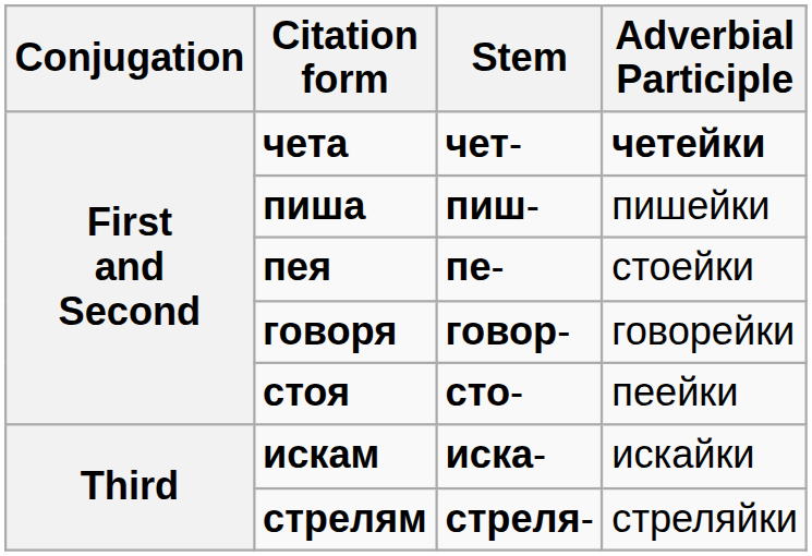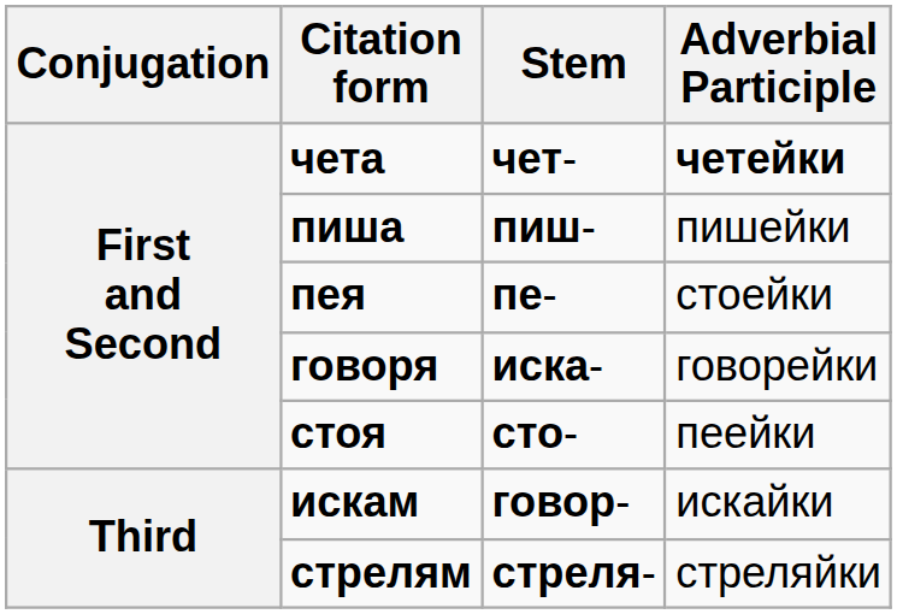 <table class="wikitable">
 <tr>
 <th>Conjugation</th>
 <th>Citation<br>form</th>
 <th>Stem</th>
 <th>Adverbial<br>Participle</th>
 </tr>
 <tr>
 <th rowspan="5">First <br>and <br>Second</th>
 <td><strong>чета</strong> <br></td>
 <td><strong>чет</strong>- <br></td>
 <td><strong>чет<span>е</span><span>йки</span> <br></strong></td>
 </tr>
 <tr>
 <td><strong>пиша</strong> <br></td>
 <td><strong>пиш</strong>- <br></td>
 <td>пиш<span>е</span><span>йки</span> <br></td>
 </tr>
 <tr>
 <td><strong>пея</strong> <br></td>
 <td><strong>пе</strong>- <br></td>
 <td>сто<span>е</span><span>йки</span> <br></td>
 </tr>
 <tr>
 <td><strong>говоря</strong> <br></td>
-<td><strong>говор</strong>- <br></td>
+<td><strong>иска</strong>- <br></td>
 <td>говор<span>е</span><span>йки</span> <br></td>
 </tr>
 <tr>
 <td><strong>стоя</strong> <br></td>
 <td><strong>сто</strong>- <br></td>
 <td>пе<span>е</span><span>йки</span> <br></td>
 </tr>
 <tr>
 <th rowspan="2">Third</th>
 <td><strong>искам</strong> <br></td>
-<td><strong>иска</strong>- <br></td>
+<td><strong>говор</strong>- <br></td>
 <td>иска<span>йки</span> <br></td>
 </tr>
 <tr>
 <td><strong>стрелям</strong> <br></td>
 <td><strong>стреля</strong>- <br></td>
 <td>стреля<span>йки</span> <br></td>
 </tr>
 </table>
